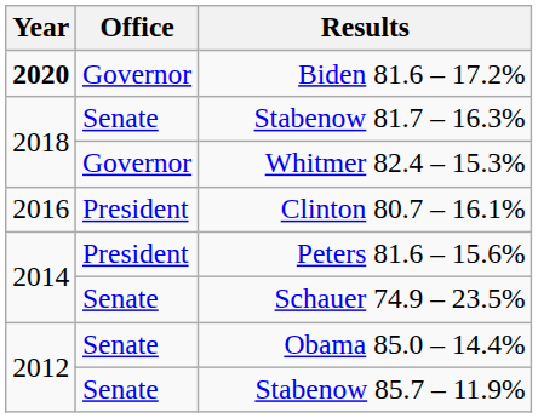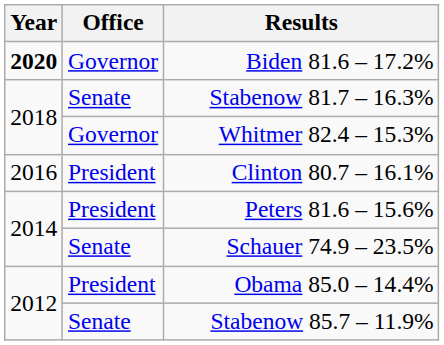 <table class=wikitable>
 <tr>
 <th width="30">Year</th>
 <th width="60">Office</th>
 <th width="180">Results</th>
 </tr>
 <tr>
 <td><strong>2020</strong></td>
 <td><a href='#'>Governor</a></td>
 <td align="right" ><a href='#'>Biden</a> 81.6 – 17.2%</td>
 </tr>
 <tr>
 <td rowspan="2">2018</td>
 <td><a href='#'>Senate</a></td>
 <td align="right" ><a href='#'>Stabenow</a> 81.7 – 16.3%</td>
 </tr>
 <tr>
 <td><a href='#'>Governor</a></td>
 <td align="right" ><a href='#'>Whitmer</a> 82.4 – 15.3%</td>
 </tr>
 <tr>
 <td>2016</td>
 <td><a href='#'>President</a></td>
 <td align="right" ><a href='#'>Clinton</a> 80.7 – 16.1%</td>
 </tr>
 <tr>
 <td rowspan="2">2014</td>
 <td><a href='#'>President</a></td>
 <td align="right" ><a href='#'>Peters</a> 81.6 – 15.6%</td>
 </tr>
 <tr>
 <td><a href='#'>Senate</a></td>
 <td align="right" ><a href='#'>Schauer</a> 74.9 – 23.5%</td>
 </tr>
 <tr>
 <td rowspan="2">2012</td>
-<td><a href='#'>Senate</a></td>
+<td><a href='#'>President</a></td>
 <td align="right" ><a href='#'>Obama</a> 85.0 – 14.4%</td>
 </tr>
 <tr>
 <td><a href='#'>Senate</a></td>
 <td align="right" ><a href='#'>Stabenow</a> 85.7 – 11.9%</td>
 </tr>
 </table>
